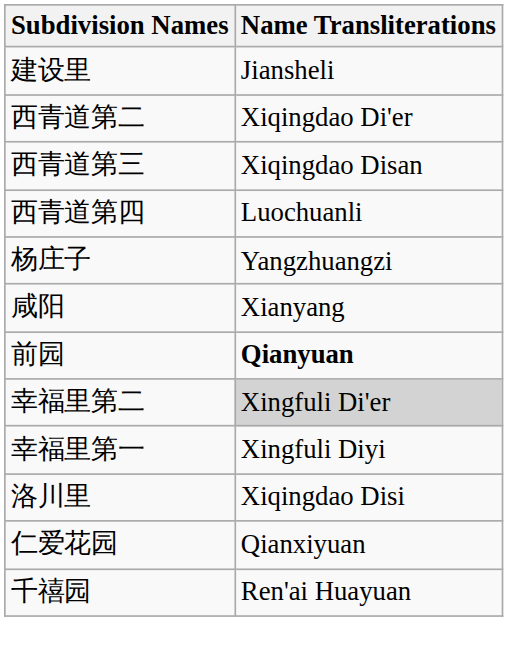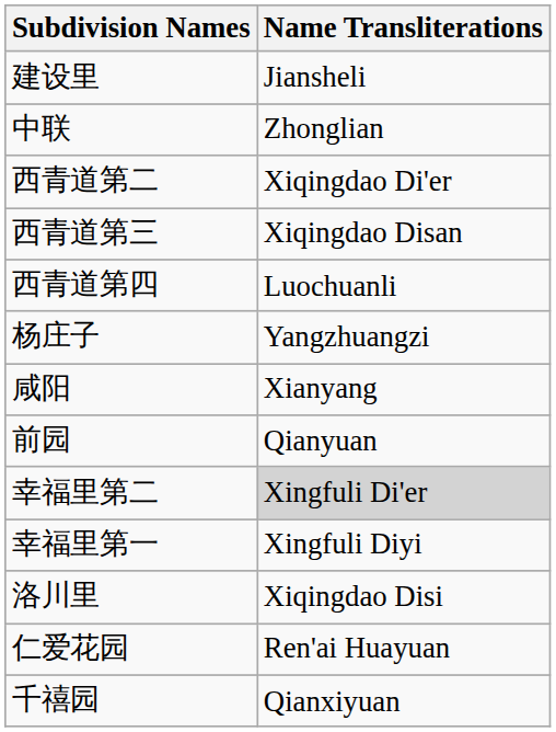 <table class="wikitable sortable">
 <tr>
 <th>Subdivision Names</th>
 <th>Name Transliterations</th>
 </tr>
 <tr>
 <td>建设里</td>
 <td>Jiansheli</td>
+</tr>
+<tr>
+<td>中联</td>
+<td>Zhonglian</td>
 </tr>
 <tr>
 <td>西青道第二</td>
 <td>Xiqingdao Di'er</td>
 </tr>
 <tr>
 <td>西青道第三</td>
 <td>Xiqingdao Disan</td>
 </tr>
 <tr>
 <td>西青道第四</td>
 <td>Luochuanli</td>
 </tr>
 <tr>
 <td>杨庄子</td>
 <td>Yangzhuangzi</td>
 </tr>
 <tr>
 <td>咸阳</td>
 <td>Xianyang</td>
 </tr>
 <tr>
 <td>前园</td>
-<td><strong>Qianyuan</strong></td>
+<td>Qianyuan</td>
 </tr>
 <tr>
 <td>幸福里第二</td>
 <td style="background: lightgrey;">Xingfuli Di'er</td>
 </tr>
 <tr>
 <td>幸福里第一</td>
 <td>Xingfuli Diyi</td>
 </tr>
 <tr>
 <td>洛川里</td>
 <td>Xiqingdao Disi</td>
 </tr>
 <tr>
 <td>仁爱花园</td>
-<td>Qianxiyuan</td>
+<td>Ren'ai Huayuan</td>
 </tr>
 <tr>
 <td>千禧园</td>
-<td>Ren'ai Huayuan</td>
+<td>Qianxiyuan</td>
 </tr>
 </table>
